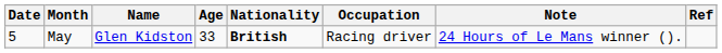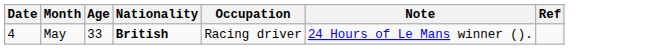 <table class="wikitable" style="font-size:85%;">
 <tr>
 <th>Date</th>
 <th>Month</th>
-<th>Name</th>
 <th>Age</th>
 <th>Nationality</th>
 <th>Occupation</th>
 <th>Note</th>
 <th>Ref</th>
 </tr>
 <tr>
-<td>5</td>
+<td>4</td>
 <td>May</td>
-<td><a href='#'>Glen Kidston</a></td>
 <td>33</td>
 <td><strong>British</strong></td>
 <td>Racing driver</td>
 <td><a href='#'>24 Hours of Le Mans</a> winner ().</td>
 <td></td>
 </tr>
 </table>
